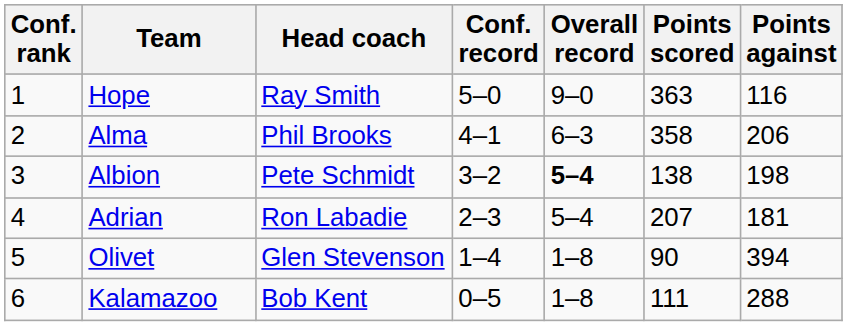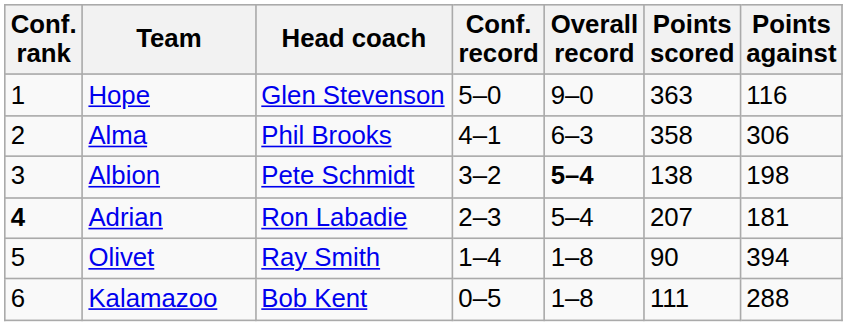 <table class="sortable wikitable".>
 <tr>
 <th width="25">Conf. rank</th>
 <th width="100">Team</th>
 <th width="115">Head coach</th>
 <th width="50">Conf. record</th>
 <th width="50">Overall record</th>
 <th width="50">Points scored</th>
 <th width="50">Points against</th>
 </tr>
 <tr align="left" bgcolor="">
 <td>1</td>
 <td><a href='#'>Hope</a></td>
-<td><a href='#'>Ray Smith</a></td>
+<td><a href='#'>Glen Stevenson</a></td>
 <td>5–0</td>
 <td>9–0</td>
 <td>363</td>
 <td>116</td>
 </tr>
 <tr align="left" bgcolor="">
 <td>2</td>
 <td><a href='#'>Alma</a></td>
 <td><a href='#'>Phil Brooks</a></td>
 <td>4–1</td>
 <td>6–3</td>
 <td>358</td>
-<td>206</td>
+<td>306</td>
 </tr>
 <tr align="left" bgcolor="">
 <td>3</td>
 <td><a href='#'>Albion</a></td>
 <td><a href='#'>Pete Schmidt</a></td>
 <td>3–2</td>
 <td><strong>5–4</strong></td>
 <td>138</td>
 <td>198</td>
 </tr>
 <tr align="left" bgcolor="">
-<td>4</td>
+<td><strong>4</strong></td>
 <td><a href='#'>Adrian</a></td>
 <td><a href='#'>Ron Labadie</a></td>
 <td>2–3</td>
 <td>5–4</td>
 <td>207</td>
 <td>181</td>
 </tr>
 <tr align="left" bgcolor="">
 <td>5</td>
 <td><a href='#'>Olivet</a></td>
-<td><a href='#'>Glen Stevenson</a></td>
+<td><a href='#'>Ray Smith</a></td>
 <td>1–4</td>
 <td>1–8</td>
 <td>90</td>
 <td>394</td>
 </tr>
 <tr align="left" bgcolor="">
 <td>6</td>
 <td><a href='#'>Kalamazoo</a></td>
 <td><a href='#'>Bob Kent</a></td>
 <td>0–5</td>
 <td>1–8</td>
 <td>111</td>
 <td>288</td>
 </tr>
 </table>
